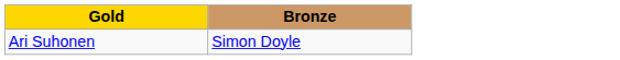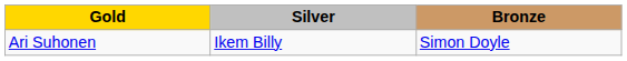 <table class="wikitable" style="text-align:left">
 <tr align="center">
 <td width=200 bgcolor=gold><strong>Gold</strong></td>
+<td width=200 bgcolor=silver><strong>Silver</strong></td>
 <td width=200 bgcolor=CC9966><strong>Bronze</strong></td>
 </tr>
 <tr>
 <td><a href='#'>Ari Suhonen</a><br><em></em></td>
+<td><a href='#'>Ikem Billy</a><br><em></em></td>
 <td><a href='#'>Simon Doyle</a><br><em></em></td>
 </tr>
 </table>
